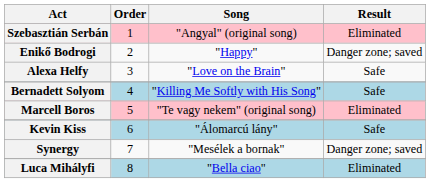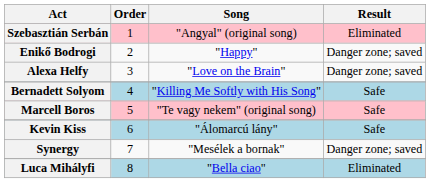 <table class="wikitable" style="text-align:center;">
 <tr>
 <th scope="col">Act</th>
 <th scope="col">Order</th>
 <th scope="col">Song</th>
 <th scope="col">Result</th>
 </tr>
 <tr bgcolor="pink">
 <th scope="row">Szebasztián Serbán</th>
 <td>1</td>
 <td>"Angyal" (original song)</td>
 <td>Eliminated</td>
 </tr>
 <tr>
 <th scope="row">Enikő Bodrogi</th>
 <td>2</td>
 <td>"<a href='#'>Happy</a>"</td>
 <td>Danger zone; saved</td>
 </tr>
 <tr>
 <th scope="row">Alexa Helfy</th>
 <td>3</td>
 <td>"<a href='#'>Love on the Brain</a>"</td>
-<td>Safe</td>
+<td>Danger zone; saved</td>
 </tr>
 <tr>
 </tr>
 <tr bgcolor="lightblue">
 <th scope="row">Bernadett Solyom</th>
 <td>4</td>
 <td>"<a href='#'>Killing Me Softly with His Song</a>"</td>
 <td>Safe</td>
 </tr>
 <tr bgcolor="pink">
 <th scope="row">Marcell Boros</th>
 <td>5</td>
 <td>"Te vagy nekem" (original song)</td>
-<td>Eliminated</td>
+<td>Safe</td>
 </tr>
 <tr>
 </tr>
 <tr bgcolor="lightblue">
 <th scope="row">Kevin Kiss</th>
 <td>6</td>
 <td>"Álomarcú lány"</td>
 <td>Safe</td>
 </tr>
 <tr>
 <th scope="row">Synergy</th>
 <td>7</td>
 <td>"Mesélek a bornak"</td>
 <td>Danger zone; saved</td>
 </tr>
 <tr>
 </tr>
 <tr bgcolor="lightblue">
 <th scope="row">Luca Mihályfi</th>
 <td>8</td>
 <td>"<a href='#'>Bella ciao</a>"</td>
 <td>Eliminated</td>
 </tr>
 </table>
